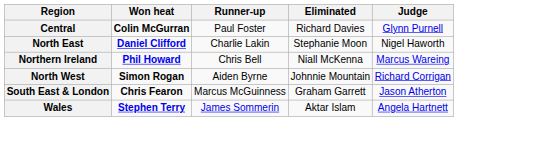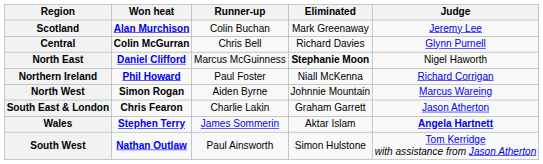 <table class="wikitable plainrowheaders sortable" style="text-align:center;">
 <tr>
 <th scope="col">Region</th>
 <th scope="col">Won heat</th>
 <th scope="col">Runner-up</th>
 <th scope="col">Eliminated</th>
 <th scope="col">Judge</th>
 </tr>
 <tr>
+<th scope="row">Scotland</th>
+<td><strong><a href='#'>Alan Murchison</a></strong></td>
+<td>Colin Buchan</td>
+<td>Mark Greenaway</td>
+<td><a href='#'>Jeremy Lee</a></td>
+</tr>
+<tr>
 <th scope="row">Central</th>
 <td><strong>Colin McGurran</strong></td>
-<td>Paul Foster</td>
+<td>Chris Bell</td>
 <td>Richard Davies</td>
 <td><a href='#'>Glynn Purnell</a></td>
 </tr>
 <tr>
 <th scope="row">North East</th>
 <td><strong><a href='#'>Daniel Clifford</a></strong></td>
-<td>Charlie Lakin</td>
-<td>Stephanie Moon</td>
+<td>Marcus McGuinness</td>
+<td><strong>Stephanie Moon</strong></td>
 <td>Nigel Haworth</td>
 </tr>
 <tr>
 <th scope="row">Northern Ireland</th>
 <td><strong><a href='#'>Phil Howard</a></strong></td>
-<td>Chris Bell</td>
+<td>Paul Foster</td>
 <td>Niall McKenna</td>
-<td><a href='#'>Marcus Wareing</a></td>
+<td><a href='#'>Richard Corrigan</a></td>
 </tr>
 <tr>
 <th scope="row">North West</th>
 <td><strong>Simon Rogan</strong></td>
 <td>Aiden Byrne</td>
 <td>Johnnie Mountain</td>
-<td><a href='#'>Richard Corrigan</a></td>
+<td><a href='#'>Marcus Wareing</a></td>
 </tr>
 <tr>
 <th scope="row">South East & London</th>
 <td><strong>Chris Fearon</strong></td>
-<td>Marcus McGuinness</td>
+<td>Charlie Lakin</td>
 <td>Graham Garrett</td>
 <td><a href='#'>Jason Atherton</a></td>
 </tr>
 <tr>
 <th scope="row">Wales</th>
 <td><strong><a href='#'>Stephen Terry</a></strong></td>
 <td><a href='#'>James Sommerin</a></td>
 <td>Aktar Islam</td>
-<td><a href='#'>Angela Hartnett</a></td>
+<td><strong><a href='#'>Angela Hartnett</a></strong></td>
+</tr>
+<tr>
+<th scope="row">South West</th>
+<td><strong><a href='#'>Nathan Outlaw</a></strong></td>
+<td>Paul Ainsworth</td>
+<td>Simon Hulstone</td>
+<td><a href='#'>Tom Kerridge</a><br><em>with assistance from <a href='#'>Jason Atherton</a></em></td>
 </tr>
 </table>
